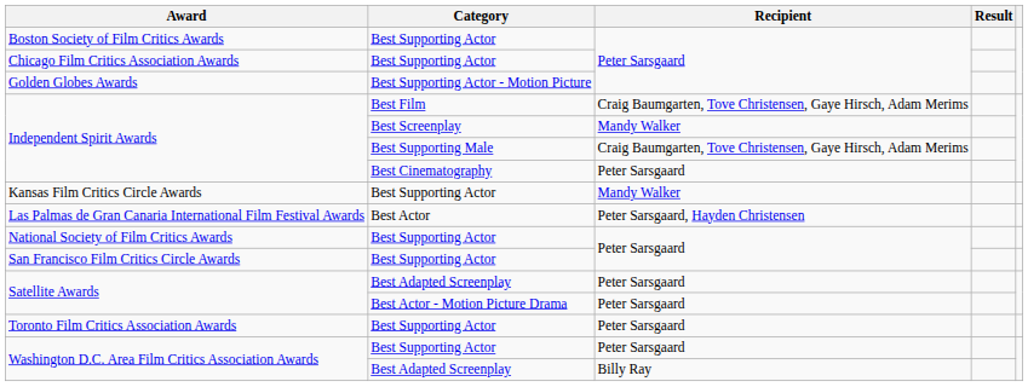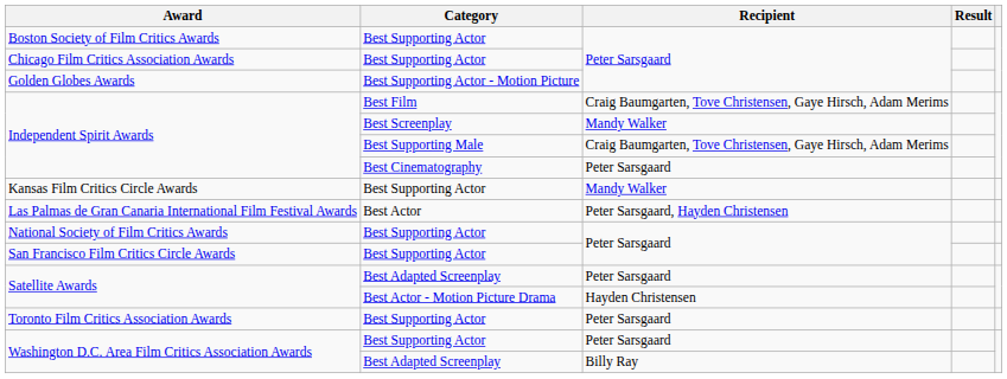 <table class="wikitable">
 <tr>
 <th>Award</th>
 <th>Category</th>
 <th>Recipient</th>
 <th>Result</th>
 <th></th>
 </tr>
 <tr>
 <td><a href='#'>Boston Society of Film Critics Awards</a></td>
 <td><a href='#'>Best Supporting Actor</a></td>
 <td rowspan="3"><a href='#'>Peter Sarsgaard</a></td>
 <td></td>
 <td rowspan="3"></td>
 </tr>
 <tr>
 <td><a href='#'>Chicago Film Critics Association Awards</a></td>
 <td><a href='#'>Best Supporting Actor</a></td>
 <td></td>
 </tr>
 <tr>
 <td><a href='#'>Golden Globes Awards</a></td>
 <td><a href='#'>Best Supporting Actor - Motion Picture</a></td>
 <td></td>
 </tr>
 <tr>
 <td rowspan="4"><a href='#'>Independent Spirit Awards</a></td>
 <td><a href='#'>Best Film</a></td>
 <td>Craig Baumgarten, <a href='#'>Tove Christensen</a>, Gaye Hirsch, Adam Merims</td>
 <td></td>
 <td rowspan="4"></td>
 </tr>
 <tr>
 <td><a href='#'>Best Screenplay</a></td>
 <td><a href='#'>Mandy Walker</a></td>
 <td></td>
 </tr>
 <tr>
 <td><a href='#'>Best Supporting Male</a></td>
 <td>Craig Baumgarten, <a href='#'>Tove Christensen</a>, Gaye Hirsch, Adam Merims</td>
 <td></td>
 </tr>
 <tr>
 <td><a href='#'>Best Cinematography</a></td>
 <td>Peter Sarsgaard</td>
 <td></td>
 </tr>
 <tr>
 <td>Kansas Film Critics Circle Awards</td>
 <td>Best Supporting Actor</td>
 <td><a href='#'>Mandy Walker</a></td>
 <td></td>
 <td></td>
 </tr>
 <tr>
 <td><a href='#'>Las Palmas de Gran Canaria International Film Festival Awards</a></td>
 <td>Best Actor</td>
 <td>Peter Sarsgaard, <a href='#'>Hayden Christensen</a></td>
 <td></td>
 <td></td>
 </tr>
 <tr>
 <td><a href='#'>National Society of Film Critics Awards</a></td>
 <td><a href='#'>Best Supporting Actor</a></td>
 <td rowspan="2">Peter Sarsgaard</td>
 <td></td>
 <td></td>
 </tr>
 <tr>
 <td><a href='#'>San Francisco Film Critics Circle Awards</a></td>
 <td><a href='#'>Best Supporting Actor</a></td>
 <td></td>
 <td></td>
 </tr>
 <tr>
 <td rowspan="2"><a href='#'>Satellite Awards</a></td>
 <td><a href='#'>Best Adapted Screenplay</a></td>
 <td>Peter Sarsgaard</td>
 <td></td>
 <td rowspan="2"></td>
 </tr>
 <tr>
 <td><a href='#'>Best Actor - Motion Picture Drama</a></td>
-<td>Peter Sarsgaard</td>
+<td>Hayden Christensen</td>
 <td></td>
 </tr>
 <tr>
 <td><a href='#'>Toronto Film Critics Association Awards</a></td>
 <td><a href='#'>Best Supporting Actor</a></td>
 <td>Peter Sarsgaard</td>
 <td></td>
 <td></td>
 </tr>
 <tr>
 <td rowspan="2"><a href='#'>Washington D.C. Area Film Critics Association Awards</a></td>
 <td><a href='#'>Best Supporting Actor</a></td>
 <td>Peter Sarsgaard</td>
 <td></td>
 <td rowspan="2"></td>
 </tr>
 <tr>
 <td><a href='#'>Best Adapted Screenplay</a></td>
 <td>Billy Ray</td>
 <td></td>
 </tr>
 </table>
